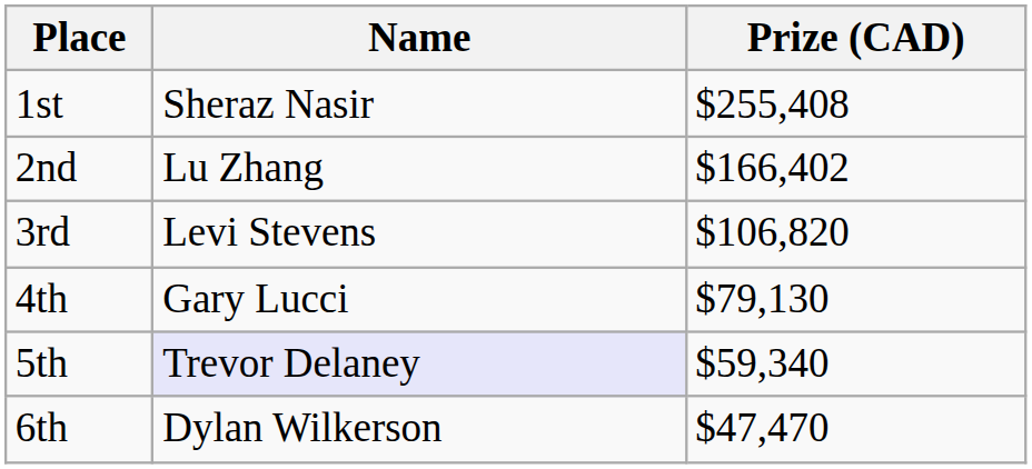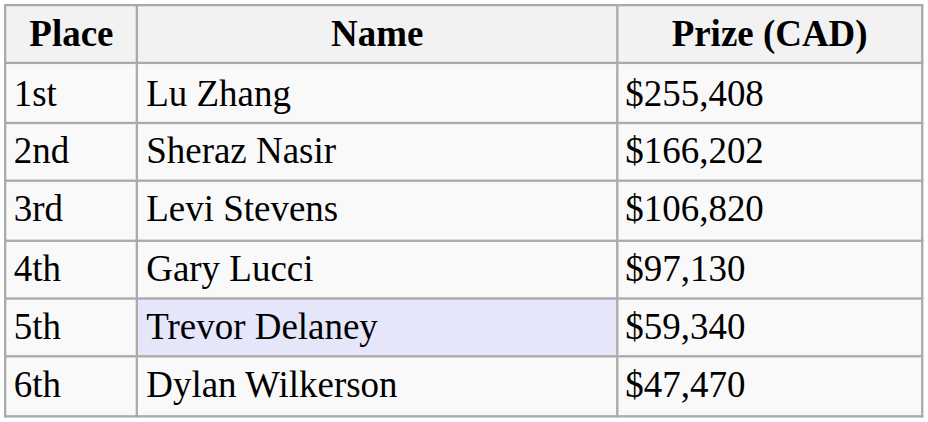 <table class="wikitable">
 <tr>
 <th style="width:50px;">Place</th>
 <th style="width:200px;">Name</th>
 <th style="width:125px;">Prize (CAD)</th>
 </tr>
 <tr>
 <td>1st</td>
-<td> Sheraz Nasir</td>
+<td> Lu Zhang</td>
 <td>$255,408</td>
 </tr>
 <tr>
 <td>2nd</td>
-<td> Lu Zhang</td>
-<td>$166,402</td>
+<td> Sheraz Nasir</td>
+<td>$166,202</td>
 </tr>
 <tr>
 <td>3rd</td>
 <td> Levi Stevens</td>
 <td>$106,820</td>
 </tr>
 <tr>
 <td>4th</td>
 <td> Gary Lucci</td>
-<td>$79,130</td>
+<td>$97,130</td>
 </tr>
 <tr>
 <td>5th</td>
 <td style="background: lavender;"> Trevor Delaney</td>
 <td>$59,340</td>
 </tr>
 <tr>
 <td>6th</td>
 <td> Dylan Wilkerson</td>
 <td>$47,470</td>
 </tr>
 </table>
